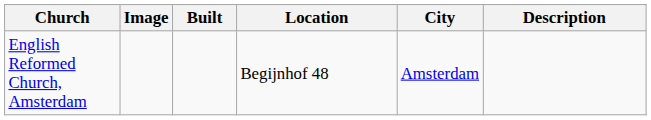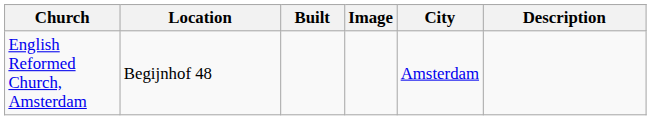 <table class="wikitable sortable" style="width:98%">
 <tr>
 <th width = 18%><strong>Church</strong></th>
+<th width = 25%><strong>Location</strong></th>
+<th width = 10%><strong>Built</strong></th>
 <th width = 8% class="unsortable"><strong>Image</strong></th>
-<th width = 10%><strong>Built</strong></th>
-<th width = 25%><strong>Location</strong></th>
 <th width = 8%><strong>City</strong></th>
 <th class="unsortable"><strong>Description</strong></th>
 </tr>
 <tr ->
 <td><a href='#'>English Reformed Church, Amsterdam</a></td>
+<td>Begijnhof 48<br><small></small></td>
 <td></td>
 <td></td>
-<td>Begijnhof 48<br><small></small></td>
 <td><a href='#'>Amsterdam</a></td>
 <td></td>
 </tr>
 </table>
